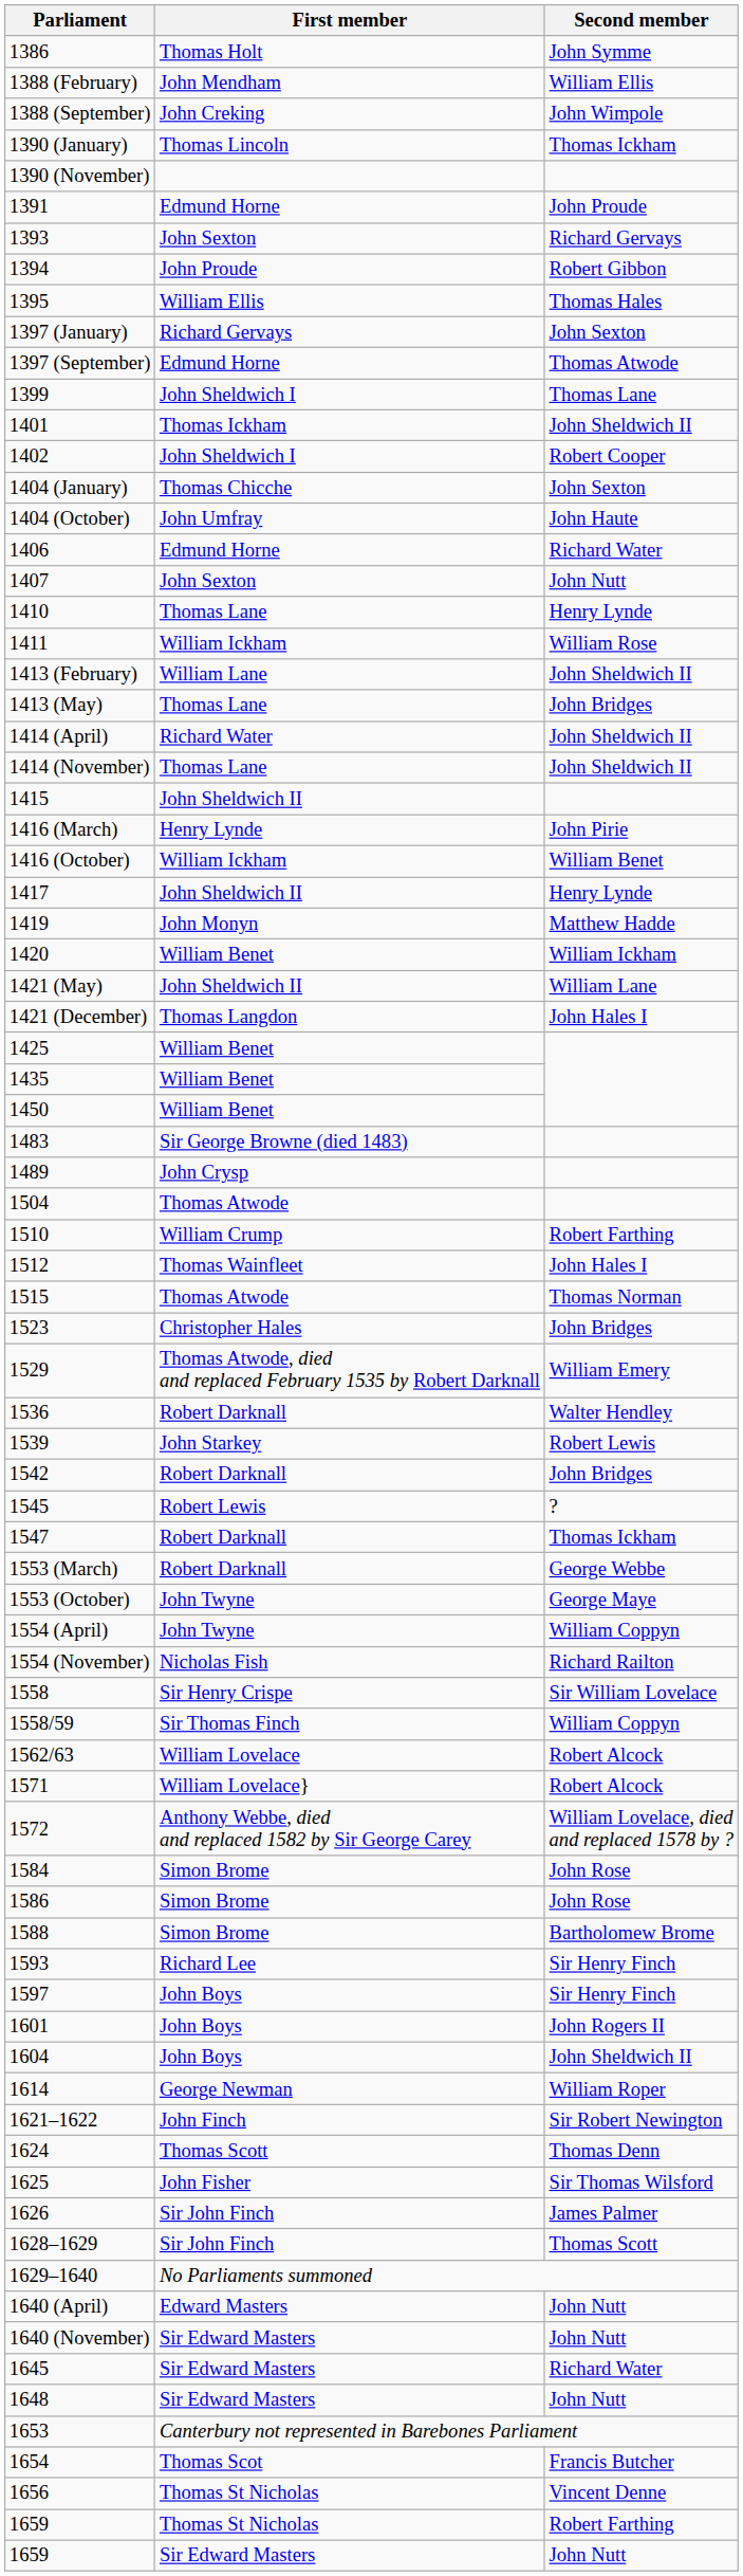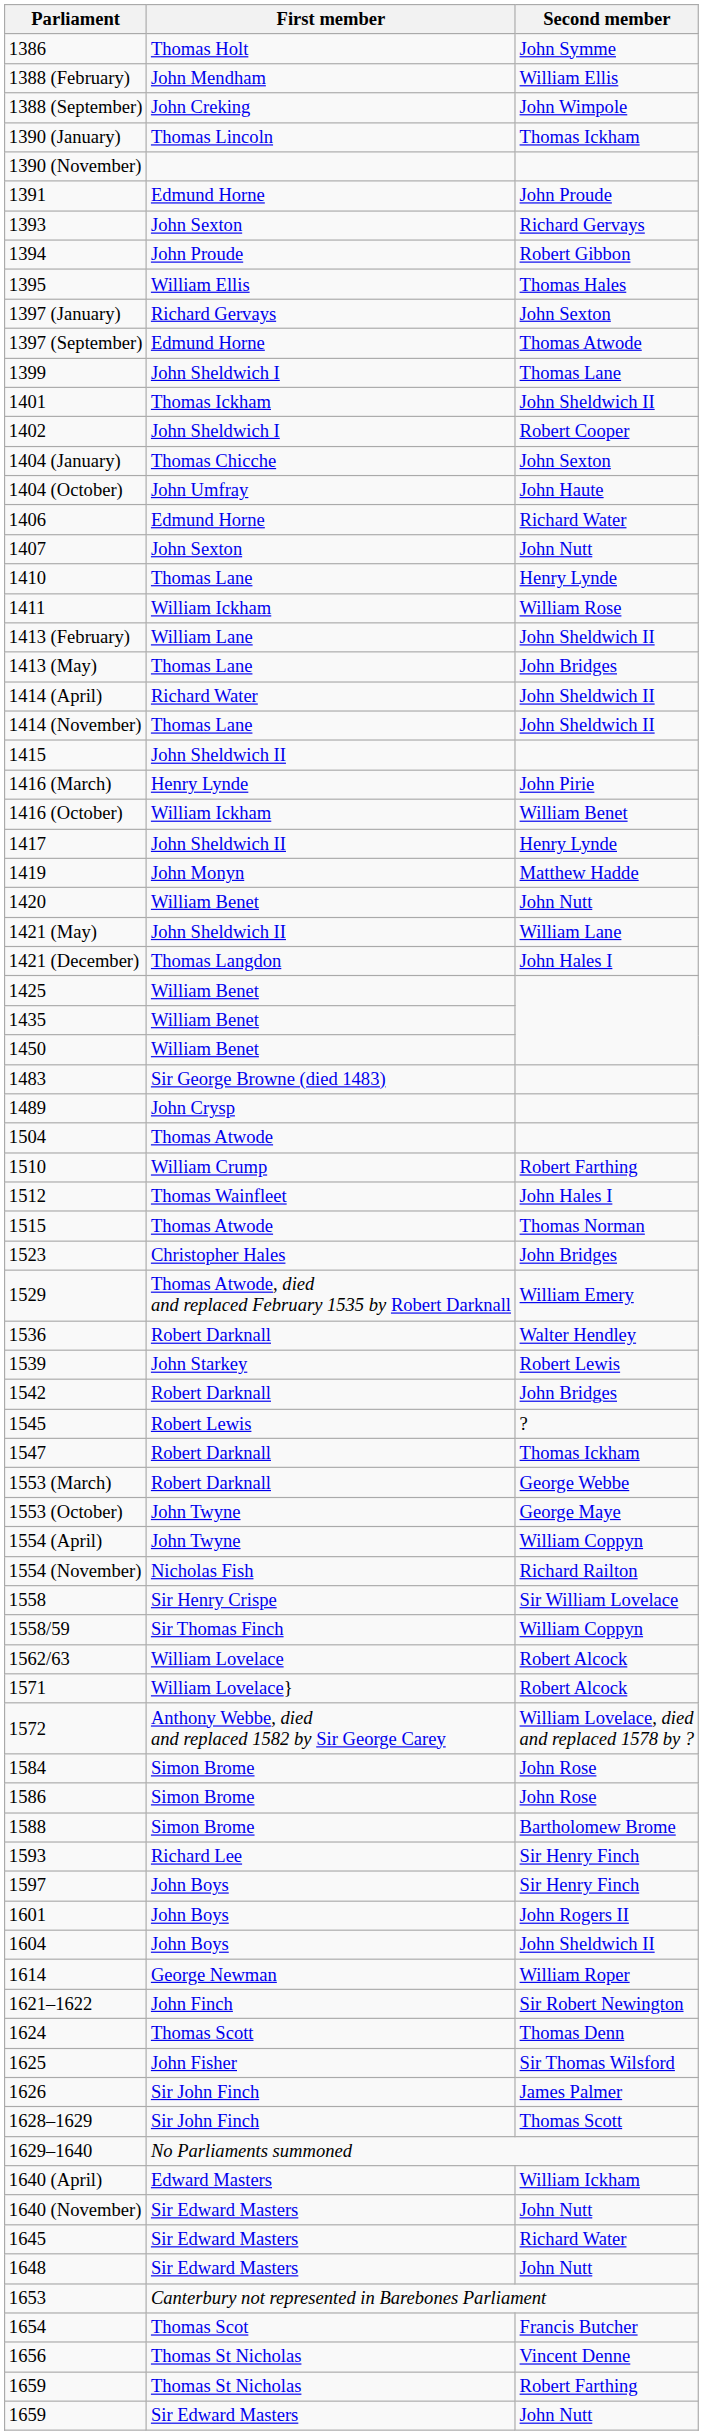 <table class="wikitable">
 <tr>
 <th>Parliament</th>
 <th>First member</th>
 <th>Second member</th>
 </tr>
 <tr>
 <td>1386</td>
 <td><a href='#'>Thomas Holt</a></td>
 <td><a href='#'>John Symme</a></td>
 </tr>
 <tr>
 <td>1388 (February)</td>
 <td><a href='#'>John Mendham</a></td>
 <td><a href='#'>William Ellis</a></td>
 </tr>
 <tr>
 <td>1388 (September)</td>
 <td><a href='#'>John Creking</a></td>
 <td><a href='#'>John Wimpole</a></td>
 </tr>
 <tr>
 <td>1390 (January)</td>
 <td><a href='#'>Thomas Lincoln</a></td>
 <td><a href='#'>Thomas Ickham</a></td>
 </tr>
 <tr>
 <td>1390 (November)</td>
 <td></td>
 </tr>
 <tr>
 <td>1391</td>
 <td><a href='#'>Edmund Horne</a></td>
 <td><a href='#'>John Proude</a></td>
 </tr>
 <tr>
 <td>1393</td>
 <td><a href='#'>John Sexton</a></td>
 <td><a href='#'>Richard Gervays</a></td>
 </tr>
 <tr>
 <td>1394</td>
 <td><a href='#'>John Proude</a></td>
 <td><a href='#'>Robert Gibbon</a></td>
 </tr>
 <tr>
 <td>1395</td>
 <td><a href='#'>William Ellis</a></td>
 <td><a href='#'>Thomas Hales</a></td>
 </tr>
 <tr>
 <td>1397 (January)</td>
 <td><a href='#'>Richard Gervays</a></td>
 <td><a href='#'>John Sexton</a></td>
 </tr>
 <tr>
 <td>1397 (September)</td>
 <td><a href='#'>Edmund Horne</a></td>
 <td><a href='#'>Thomas Atwode</a></td>
 </tr>
 <tr>
 <td>1399</td>
 <td><a href='#'>John Sheldwich I</a></td>
 <td><a href='#'>Thomas Lane</a></td>
 </tr>
 <tr>
 <td>1401</td>
 <td><a href='#'>Thomas Ickham</a></td>
 <td><a href='#'>John Sheldwich II</a></td>
 </tr>
 <tr>
 <td>1402</td>
 <td><a href='#'>John Sheldwich I</a></td>
 <td><a href='#'>Robert Cooper</a></td>
 </tr>
 <tr>
 <td>1404 (January)</td>
 <td><a href='#'>Thomas Chicche</a></td>
 <td><a href='#'>John Sexton</a></td>
 </tr>
 <tr>
 <td>1404 (October)</td>
 <td><a href='#'>John Umfray</a></td>
 <td><a href='#'>John Haute</a></td>
 </tr>
 <tr>
 <td>1406</td>
 <td><a href='#'>Edmund Horne</a></td>
 <td><a href='#'>Richard Water</a></td>
 </tr>
 <tr>
 <td>1407</td>
 <td><a href='#'>John Sexton</a></td>
 <td><a href='#'>John Nutt</a></td>
 </tr>
 <tr>
 <td>1410</td>
 <td><a href='#'>Thomas Lane</a></td>
 <td><a href='#'>Henry Lynde</a></td>
 </tr>
 <tr>
 <td>1411</td>
 <td><a href='#'>William Ickham</a></td>
 <td><a href='#'>William Rose</a></td>
 </tr>
 <tr>
 <td>1413 (February)</td>
 <td><a href='#'>William Lane</a></td>
 <td><a href='#'>John Sheldwich II</a></td>
 </tr>
 <tr>
 <td>1413 (May)</td>
 <td><a href='#'>Thomas Lane</a></td>
 <td><a href='#'>John Bridges</a></td>
 </tr>
 <tr>
 <td>1414 (April)</td>
 <td><a href='#'>Richard Water</a></td>
 <td><a href='#'>John Sheldwich II</a></td>
 </tr>
 <tr>
 <td>1414 (November)</td>
 <td><a href='#'>Thomas Lane</a></td>
 <td><a href='#'>John Sheldwich II</a></td>
 </tr>
 <tr>
 <td>1415</td>
 <td><a href='#'>John Sheldwich II</a></td>
 </tr>
 <tr>
 <td>1416 (March)</td>
 <td><a href='#'>Henry Lynde</a></td>
 <td><a href='#'>John Pirie</a></td>
 </tr>
 <tr>
 <td>1416 (October)</td>
 <td><a href='#'>William Ickham</a></td>
 <td><a href='#'>William Benet</a></td>
 </tr>
 <tr>
 <td>1417</td>
 <td><a href='#'>John Sheldwich II</a></td>
 <td><a href='#'>Henry Lynde</a></td>
 </tr>
 <tr>
 <td>1419</td>
 <td><a href='#'>John Monyn</a></td>
 <td><a href='#'>Matthew Hadde</a></td>
 </tr>
 <tr>
 <td>1420</td>
 <td><a href='#'>William Benet</a></td>
-<td><a href='#'>William Ickham</a></td>
+<td><a href='#'>John Nutt</a></td>
 </tr>
 <tr>
 <td>1421 (May)</td>
 <td><a href='#'>John Sheldwich II</a></td>
 <td><a href='#'>William Lane</a></td>
 </tr>
 <tr>
 <td>1421 (December)</td>
 <td><a href='#'>Thomas Langdon</a></td>
 <td><a href='#'>John Hales I</a></td>
 </tr>
 <tr>
 <td>1425</td>
 <td><a href='#'>William Benet</a></td>
 </tr>
 <tr>
 <td>1435</td>
 <td><a href='#'>William Benet</a></td>
 </tr>
 <tr>
 <td>1450</td>
 <td><a href='#'>William Benet</a></td>
 </tr>
 <tr>
 <td>1483</td>
 <td><a href='#'>Sir George Browne (died 1483)</a></td>
 <td></td>
 </tr>
 <tr>
 <td>1489</td>
 <td><a href='#'>John Crysp</a></td>
 <td></td>
 </tr>
 <tr>
 <td>1504</td>
 <td><a href='#'>Thomas Atwode</a></td>
 </tr>
 <tr>
 <td>1510</td>
 <td><a href='#'>William Crump</a></td>
 <td><a href='#'>Robert Farthing</a></td>
 </tr>
 <tr>
 <td>1512</td>
 <td><a href='#'>Thomas Wainfleet</a></td>
 <td><a href='#'>John Hales I</a></td>
 </tr>
 <tr>
 <td>1515</td>
 <td><a href='#'>Thomas Atwode</a></td>
 <td><a href='#'>Thomas Norman</a></td>
 </tr>
 <tr>
 <td>1523</td>
 <td><a href='#'>Christopher Hales</a></td>
 <td><a href='#'>John Bridges</a></td>
 </tr>
 <tr>
 <td>1529</td>
 <td><a href='#'>Thomas Atwode</a>, <em>died <br> and replaced February 1535 by</em> <a href='#'>Robert Darknall</a></td>
 <td><a href='#'>William Emery</a></td>
 </tr>
 <tr>
 <td>1536</td>
 <td><a href='#'>Robert Darknall</a></td>
 <td><a href='#'>Walter Hendley</a></td>
 </tr>
 <tr>
 <td>1539</td>
 <td><a href='#'>John Starkey</a></td>
 <td><a href='#'>Robert Lewis</a></td>
 </tr>
 <tr>
 <td>1542</td>
 <td><a href='#'>Robert Darknall</a></td>
 <td><a href='#'>John Bridges</a></td>
 </tr>
 <tr>
 <td>1545</td>
 <td><a href='#'>Robert Lewis</a></td>
 <td>?</td>
 </tr>
 <tr>
 <td>1547</td>
 <td><a href='#'>Robert Darknall</a></td>
 <td><a href='#'>Thomas Ickham</a></td>
 </tr>
 <tr>
 <td>1553 (March)</td>
 <td><a href='#'>Robert Darknall</a></td>
 <td><a href='#'>George Webbe</a></td>
 </tr>
 <tr>
 <td>1553 (October)</td>
 <td><a href='#'>John Twyne</a></td>
 <td><a href='#'>George Maye</a></td>
 </tr>
 <tr>
 <td>1554 (April)</td>
 <td><a href='#'>John Twyne</a></td>
 <td><a href='#'>William Coppyn</a></td>
 </tr>
 <tr>
 <td>1554 (November)</td>
 <td><a href='#'>Nicholas Fish</a></td>
 <td><a href='#'>Richard Railton</a></td>
 </tr>
 <tr>
 <td>1558</td>
 <td><a href='#'>Sir Henry Crispe</a></td>
 <td><a href='#'>Sir William Lovelace</a></td>
 </tr>
 <tr>
 <td>1558/59</td>
 <td><a href='#'>Sir Thomas Finch</a></td>
 <td><a href='#'>William Coppyn</a></td>
 </tr>
 <tr>
 <td>1562/63</td>
 <td><a href='#'>William Lovelace</a></td>
 <td><a href='#'>Robert Alcock</a></td>
 </tr>
 <tr>
 <td>1571</td>
 <td><a href='#'>William Lovelace</a>}</td>
 <td><a href='#'>Robert Alcock</a></td>
 </tr>
 <tr>
 <td>1572</td>
 <td><a href='#'>Anthony Webbe</a>, <em>died <br> and replaced 1582 by</em> <a href='#'>Sir George Carey</a></td>
 <td><a href='#'>William Lovelace</a>, <em>died <br> and replaced 1578 by ?</em></td>
 </tr>
 <tr>
 <td>1584</td>
 <td><a href='#'>Simon Brome</a></td>
 <td><a href='#'>John Rose</a></td>
 </tr>
 <tr>
 <td>1586</td>
 <td><a href='#'>Simon Brome</a></td>
 <td><a href='#'>John Rose</a></td>
 </tr>
 <tr>
 <td>1588</td>
 <td><a href='#'>Simon Brome</a></td>
 <td><a href='#'>Bartholomew Brome</a></td>
 </tr>
 <tr>
 <td>1593</td>
 <td><a href='#'>Richard Lee</a></td>
 <td><a href='#'>Sir Henry Finch</a></td>
 </tr>
 <tr>
 <td>1597</td>
 <td><a href='#'>John Boys</a></td>
 <td><a href='#'>Sir Henry Finch</a></td>
 </tr>
 <tr>
 <td>1601</td>
 <td><a href='#'>John Boys</a></td>
 <td><a href='#'>John Rogers II</a></td>
 </tr>
 <tr>
 <td>1604</td>
 <td><a href='#'>John Boys</a></td>
 <td><a href='#'>John Sheldwich II</a></td>
 </tr>
 <tr>
 <td>1614</td>
 <td><a href='#'>George Newman</a></td>
 <td><a href='#'>William Roper</a></td>
 </tr>
 <tr>
 <td>1621–1622</td>
 <td><a href='#'>John Finch</a></td>
 <td><a href='#'>Sir Robert Newington</a></td>
 </tr>
 <tr>
 <td>1624</td>
 <td><a href='#'>Thomas Scott</a></td>
 <td><a href='#'>Thomas Denn</a></td>
 </tr>
 <tr>
 <td>1625</td>
 <td><a href='#'>John Fisher</a></td>
 <td><a href='#'>Sir Thomas Wilsford</a></td>
 </tr>
 <tr>
 <td>1626</td>
 <td><a href='#'>Sir John Finch</a></td>
 <td><a href='#'>James Palmer</a></td>
 </tr>
 <tr>
 <td>1628–1629</td>
 <td><a href='#'>Sir John Finch</a></td>
 <td><a href='#'>Thomas Scott</a></td>
 </tr>
 <tr>
 <td>1629–1640</td>
 <td colspan = "2"><em>No Parliaments summoned</em></td>
 </tr>
 <tr>
 <td>1640 (April)</td>
 <td><a href='#'>Edward Masters</a></td>
-<td><a href='#'>John Nutt</a></td>
+<td><a href='#'>William Ickham</a></td>
 </tr>
 <tr>
 <td>1640 (November)</td>
 <td><a href='#'>Sir Edward Masters</a></td>
 <td><a href='#'>John Nutt</a></td>
 </tr>
 <tr>
 <td>1645</td>
 <td><a href='#'>Sir Edward Masters</a></td>
 <td><a href='#'>Richard Water</a></td>
 </tr>
 <tr>
 <td>1648</td>
 <td><a href='#'>Sir Edward Masters</a></td>
 <td><a href='#'>John Nutt</a></td>
 </tr>
 <tr>
 <td>1653</td>
 <td colspan = "2"><em>Canterbury not represented in Barebones Parliament</em></td>
 </tr>
 <tr>
 <td>1654</td>
 <td><a href='#'>Thomas Scot</a></td>
 <td><a href='#'>Francis Butcher</a></td>
 </tr>
 <tr>
 <td>1656</td>
 <td><a href='#'>Thomas St Nicholas</a></td>
 <td><a href='#'>Vincent Denne</a></td>
 </tr>
 <tr>
 <td>1659</td>
 <td><a href='#'>Thomas St Nicholas</a></td>
 <td><a href='#'>Robert Farthing</a></td>
 </tr>
 <tr>
 <td>1659</td>
 <td><a href='#'>Sir Edward Masters</a></td>
 <td><a href='#'>John Nutt</a></td>
 </tr>
 </table>
